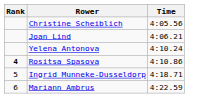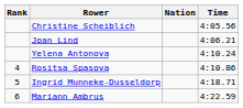 <table class="wikitable sortable" style="text-align:center">
 <tr>
 <th>Rank</th>
 <th>Rower</th>
+<th>Nation</th>
 <th>Time</th>
 </tr>
 <tr>
 <td></td>
 <td align=left data-sort-value="Scheiblich, Christine"><a href='#'>Christine Scheiblich</a></td>
+<td align=left></td>
 <td>4:05.56</td>
 </tr>
 <tr>
 <td></td>
 <td align=left data-sort-value="Lind, Joan"><a href='#'>Joan Lind</a></td>
+<td align=left></td>
 <td>4:06.21</td>
 </tr>
 <tr>
 <td></td>
 <td align=left data-sort-value="Antonova, Yelena"><a href='#'>Yelena Antonova</a></td>
+<td align=left></td>
 <td>4:10.24</td>
 </tr>
 <tr>
-<td><strong>4</strong></td>
+<td>4</td>
 <td align=left data-sort-value="Spasova, Rositsa"><a href='#'>Rositsa Spasova</a></td>
+<td align=left></td>
 <td>4:10.86</td>
 </tr>
 <tr>
 <td>5</td>
 <td align=left data-sort-value="Munneke-Dusseldorp, Ingrid"><a href='#'>Ingrid Munneke-Dusseldorp</a></td>
+<td align=left></td>
 <td>4:18.71</td>
 </tr>
 <tr>
 <td>6</td>
 <td align=left data-sort-value="Ambrus, Mariann"><a href='#'>Mariann Ambrus</a></td>
+<td align=left></td>
 <td>4:22.59</td>
 </tr>
 </table>
